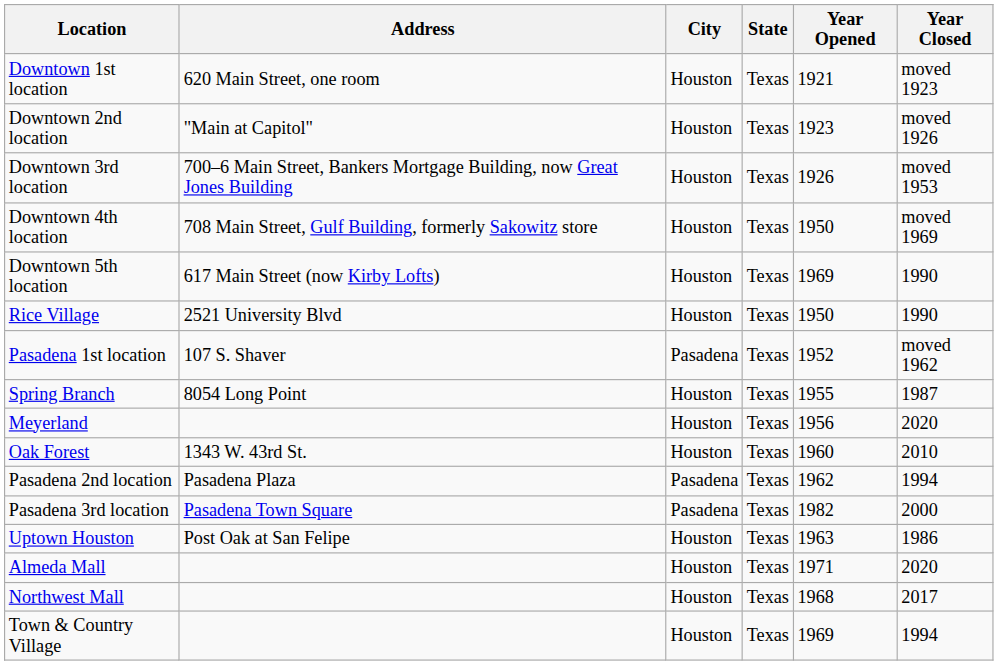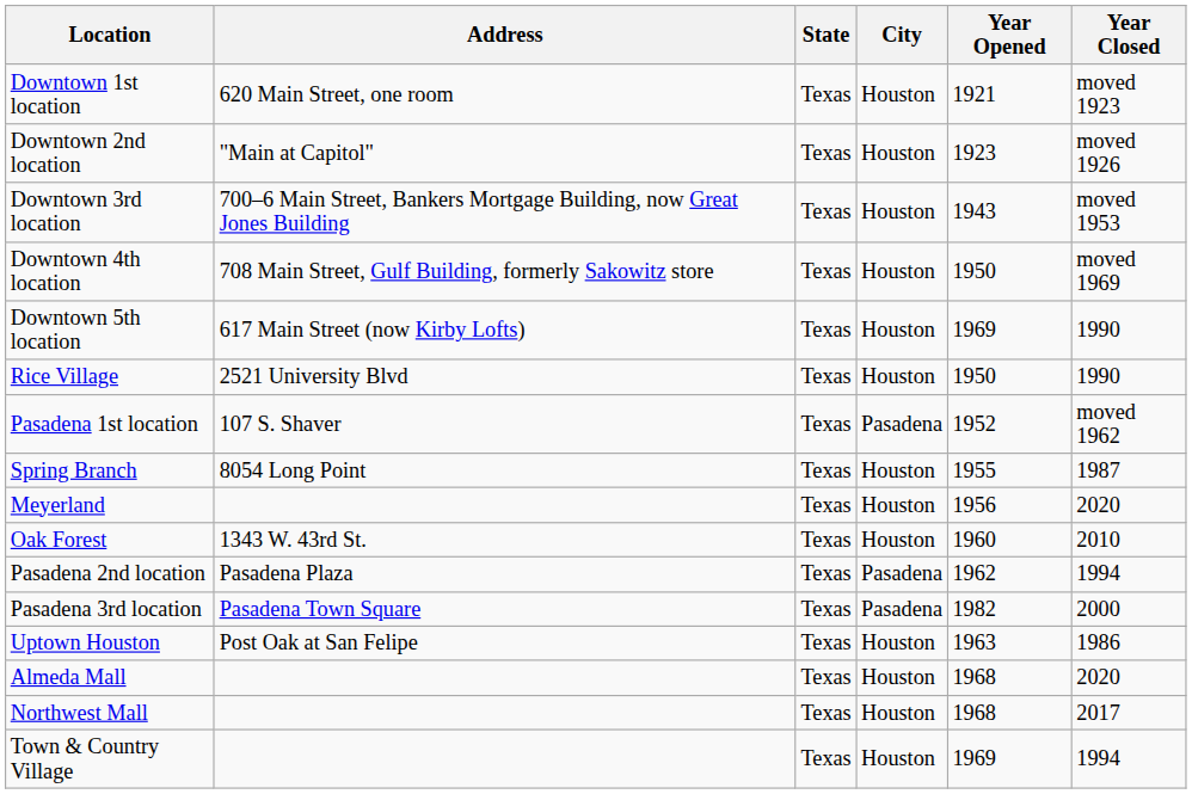 <table class="wikitable sortable">
 <tr>
 <th>Location</th>
 <th>Address</th>
+<th>State</th>
 <th>City</th>
-<th>State</th>
 <th>Year Opened</th>
 <th>Year Closed</th>
 </tr>
 <tr>
 <td><a href='#'>Downtown</a> 1st location</td>
 <td>620 Main Street, one room</td>
+<td>Texas</td>
 <td>Houston</td>
-<td>Texas</td>
 <td>1921</td>
 <td>moved 1923</td>
 </tr>
 <tr>
 <td>Downtown 2nd location</td>
 <td>"Main at Capitol"</td>
+<td>Texas</td>
 <td>Houston</td>
-<td>Texas</td>
 <td>1923</td>
 <td>moved 1926</td>
 </tr>
 <tr>
 <td>Downtown 3rd location</td>
 <td>700–6 Main Street, Bankers Mortgage Building, now <a href='#'>Great Jones Building</a></td>
+<td>Texas</td>
 <td>Houston</td>
-<td>Texas</td>
-<td>1926</td>
+<td>1943</td>
 <td>moved 1953</td>
 </tr>
 <tr>
 <td>Downtown 4th location</td>
 <td>708 Main Street, <a href='#'>Gulf Building</a>, formerly <a href='#'>Sakowitz</a> store</td>
+<td>Texas</td>
 <td>Houston</td>
-<td>Texas</td>
 <td>1950</td>
 <td>moved 1969</td>
 </tr>
 <tr>
 <td>Downtown 5th location</td>
 <td>617 Main Street (now <a href='#'>Kirby Lofts</a>)</td>
+<td>Texas</td>
 <td>Houston</td>
-<td>Texas</td>
 <td>1969</td>
 <td>1990</td>
 </tr>
 <tr>
 <td><a href='#'>Rice Village</a></td>
 <td>2521 University Blvd</td>
+<td>Texas</td>
 <td>Houston</td>
-<td>Texas</td>
 <td>1950</td>
 <td>1990</td>
 </tr>
 <tr>
 <td><a href='#'>Pasadena</a> 1st location</td>
 <td>107 S. Shaver</td>
+<td>Texas</td>
 <td>Pasadena</td>
-<td>Texas</td>
 <td>1952</td>
 <td>moved 1962</td>
 </tr>
 <tr>
 <td><a href='#'>Spring Branch</a></td>
 <td>8054 Long Point</td>
+<td>Texas</td>
 <td>Houston</td>
-<td>Texas</td>
 <td>1955</td>
 <td>1987</td>
 </tr>
 <tr>
 <td><a href='#'>Meyerland</a></td>
 <td></td>
+<td>Texas</td>
 <td>Houston</td>
-<td>Texas</td>
 <td>1956</td>
 <td>2020</td>
 </tr>
 <tr>
 <td><a href='#'>Oak Forest</a></td>
 <td>1343 W. 43rd St.</td>
+<td>Texas</td>
 <td>Houston</td>
-<td>Texas</td>
 <td>1960</td>
 <td>2010</td>
 </tr>
 <tr>
 <td>Pasadena 2nd location</td>
 <td>Pasadena Plaza</td>
+<td>Texas</td>
 <td>Pasadena</td>
-<td>Texas</td>
 <td>1962</td>
 <td>1994</td>
 </tr>
 <tr>
 <td>Pasadena 3rd location</td>
 <td><a href='#'>Pasadena Town Square</a></td>
+<td>Texas</td>
 <td>Pasadena</td>
-<td>Texas</td>
 <td>1982</td>
 <td>2000</td>
 </tr>
 <tr>
 <td><a href='#'>Uptown Houston</a></td>
 <td>Post Oak at San Felipe</td>
+<td>Texas</td>
 <td>Houston</td>
-<td>Texas</td>
 <td>1963</td>
 <td>1986</td>
 </tr>
 <tr>
 <td><a href='#'>Almeda Mall</a></td>
 <td></td>
+<td>Texas</td>
 <td>Houston</td>
-<td>Texas</td>
-<td>1971</td>
+<td>1968</td>
 <td>2020</td>
 </tr>
 <tr>
 <td><a href='#'>Northwest Mall</a></td>
 <td></td>
+<td>Texas</td>
 <td>Houston</td>
-<td>Texas</td>
 <td>1968</td>
 <td>2017</td>
 </tr>
 <tr>
 <td>Town & Country Village</td>
 <td></td>
+<td>Texas</td>
 <td>Houston</td>
-<td>Texas</td>
 <td>1969</td>
 <td>1994</td>
 </tr>
 </table>
